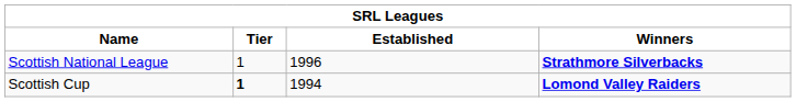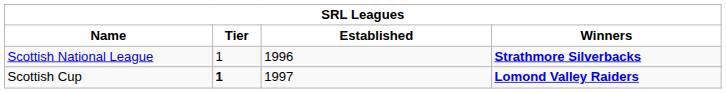 <table class="wikitable" style="width: 99%">
 <tr>
 <td style="background:White; text-align:center;" colspan="9"><strong><span>SRL Leagues</span></strong></td>
 </tr>
 <tr>
 <th style="background:white; width:8%">Name</th>
 <th style="background:white; width:1%">Tier</th>
 <th style="background:white; width:8%">Established</th>
 <th style="background:white; width:8%">Winners</th>
 </tr>
 <tr>
 <td><a href='#'>Scottish National League</a></td>
 <td>1</td>
 <td>1996</td>
 <td><strong><a href='#'>Strathmore Silverbacks</a></strong></td>
 </tr>
 <tr>
 <td>Scottish Cup</td>
 <td><strong>1</strong></td>
-<td>1994</td>
+<td>1997</td>
 <td><strong><a href='#'>Lomond Valley Raiders</a></strong></td>
 </tr>
 </table>
